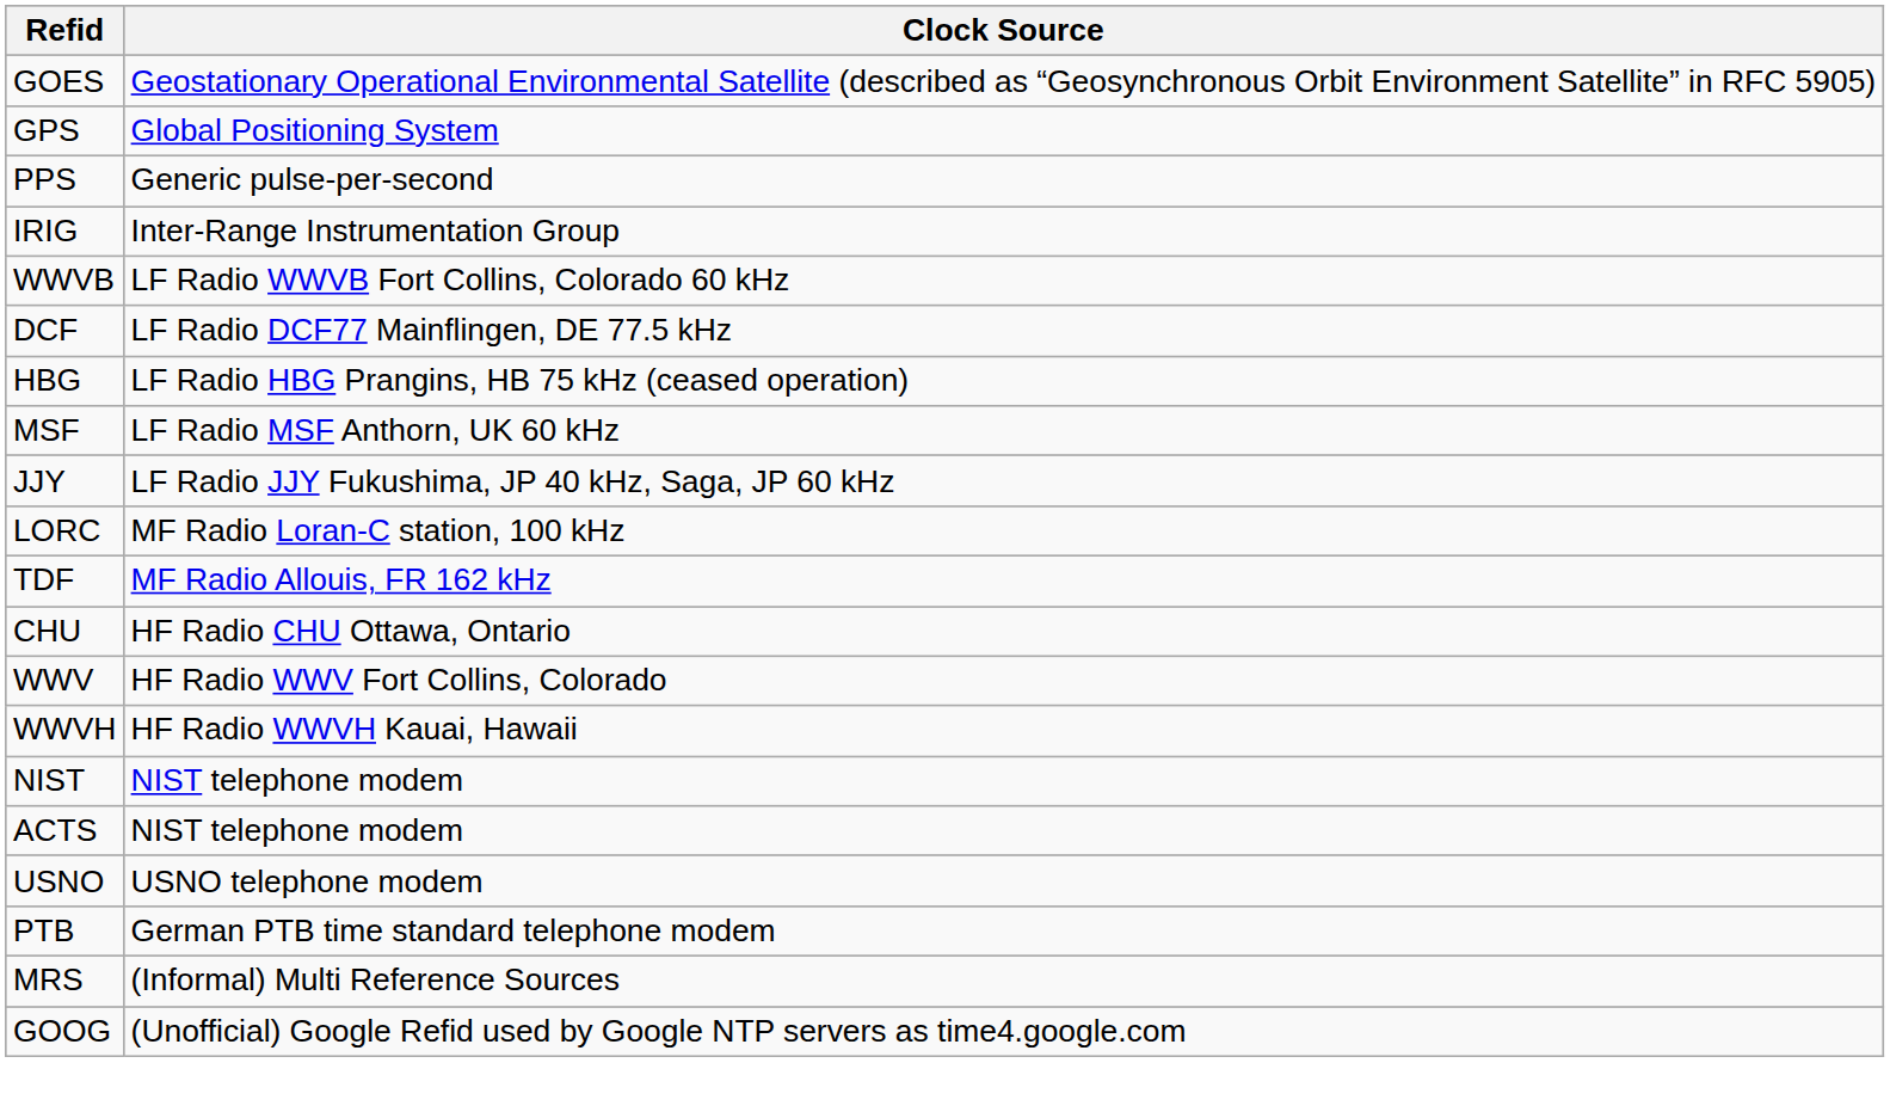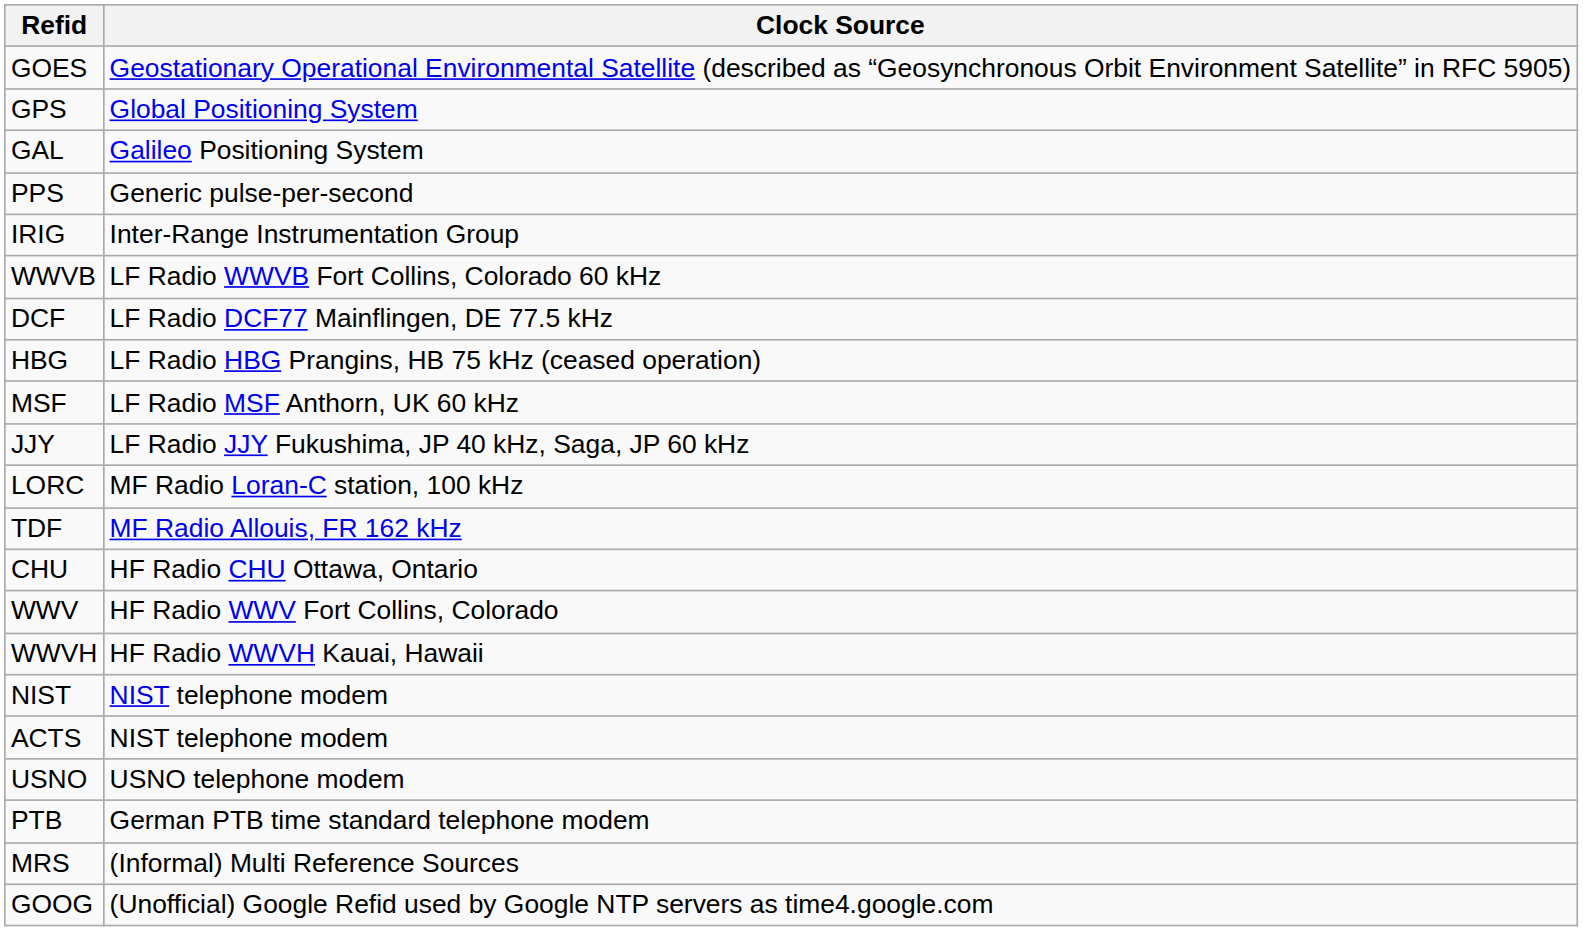 <table class="wikitable sortable">
 <tr>
 <th>Refid</th>
 <th>Clock Source</th>
 </tr>
 <tr>
 <td>GOES</td>
 <td><a href='#'>Geostationary Operational Environmental Satellite</a> (described as “Geosynchronous Orbit Environment Satellite” in RFC 5905)</td>
 </tr>
 <tr>
 <td>GPS</td>
 <td><a href='#'>Global Positioning System</a></td>
+</tr>
+<tr>
+<td>GAL</td>
+<td><a href='#'>Galileo</a> Positioning System</td>
 </tr>
 <tr>
 <td>PPS</td>
 <td>Generic pulse-per-second</td>
 </tr>
 <tr>
 <td>IRIG</td>
 <td>Inter-Range Instrumentation Group</td>
 </tr>
 <tr>
 <td>WWVB</td>
 <td>LF Radio <a href='#'>WWVB</a> Fort Collins, Colorado 60 kHz</td>
 </tr>
 <tr>
 <td>DCF</td>
 <td>LF Radio <a href='#'>DCF77</a> Mainflingen, DE 77.5 kHz</td>
 </tr>
 <tr>
 <td>HBG</td>
 <td>LF Radio <a href='#'>HBG</a> Prangins, HB 75 kHz (ceased operation)</td>
 </tr>
 <tr>
 <td>MSF</td>
 <td>LF Radio <a href='#'>MSF</a> Anthorn, UK 60 kHz</td>
 </tr>
 <tr>
 <td>JJY</td>
 <td>LF Radio <a href='#'>JJY</a> Fukushima, JP 40 kHz, Saga, JP 60 kHz</td>
 </tr>
 <tr>
 <td>LORC</td>
 <td>MF Radio <a href='#'>Loran-C</a> station, 100 kHz</td>
 </tr>
 <tr>
 <td>TDF</td>
 <td><a href='#'>MF Radio Allouis, FR 162 kHz</a></td>
 </tr>
 <tr>
 <td>CHU</td>
 <td>HF Radio <a href='#'>CHU</a> Ottawa, Ontario</td>
 </tr>
 <tr>
 <td>WWV</td>
 <td>HF Radio <a href='#'>WWV</a> Fort Collins, Colorado</td>
 </tr>
 <tr>
 <td>WWVH</td>
 <td>HF Radio <a href='#'>WWVH</a> Kauai, Hawaii</td>
 </tr>
 <tr>
 <td>NIST</td>
 <td><a href='#'>NIST</a> telephone modem</td>
 </tr>
 <tr>
 <td>ACTS</td>
 <td>NIST telephone modem</td>
 </tr>
 <tr>
 <td>USNO</td>
 <td>USNO telephone modem</td>
 </tr>
 <tr>
 <td>PTB</td>
 <td>German PTB time standard telephone modem</td>
 </tr>
 <tr>
 <td>MRS</td>
 <td>(Informal) Multi Reference Sources</td>
 </tr>
 <tr>
 <td>GOOG</td>
 <td>(Unofficial) Google Refid used by Google NTP servers as time4.google.com</td>
 </tr>
 </table>
